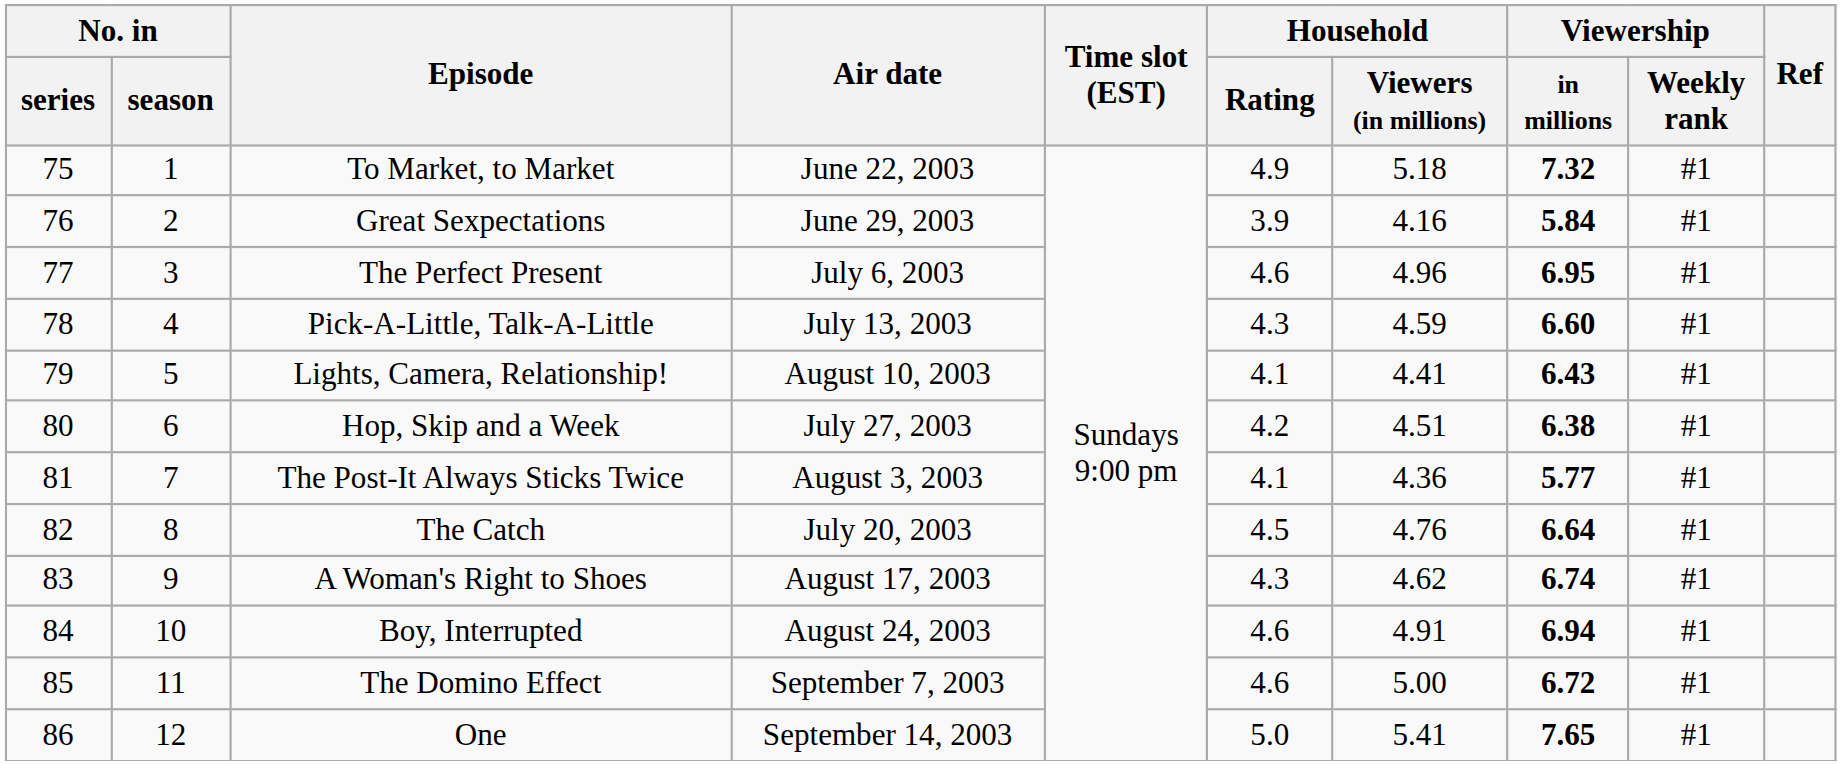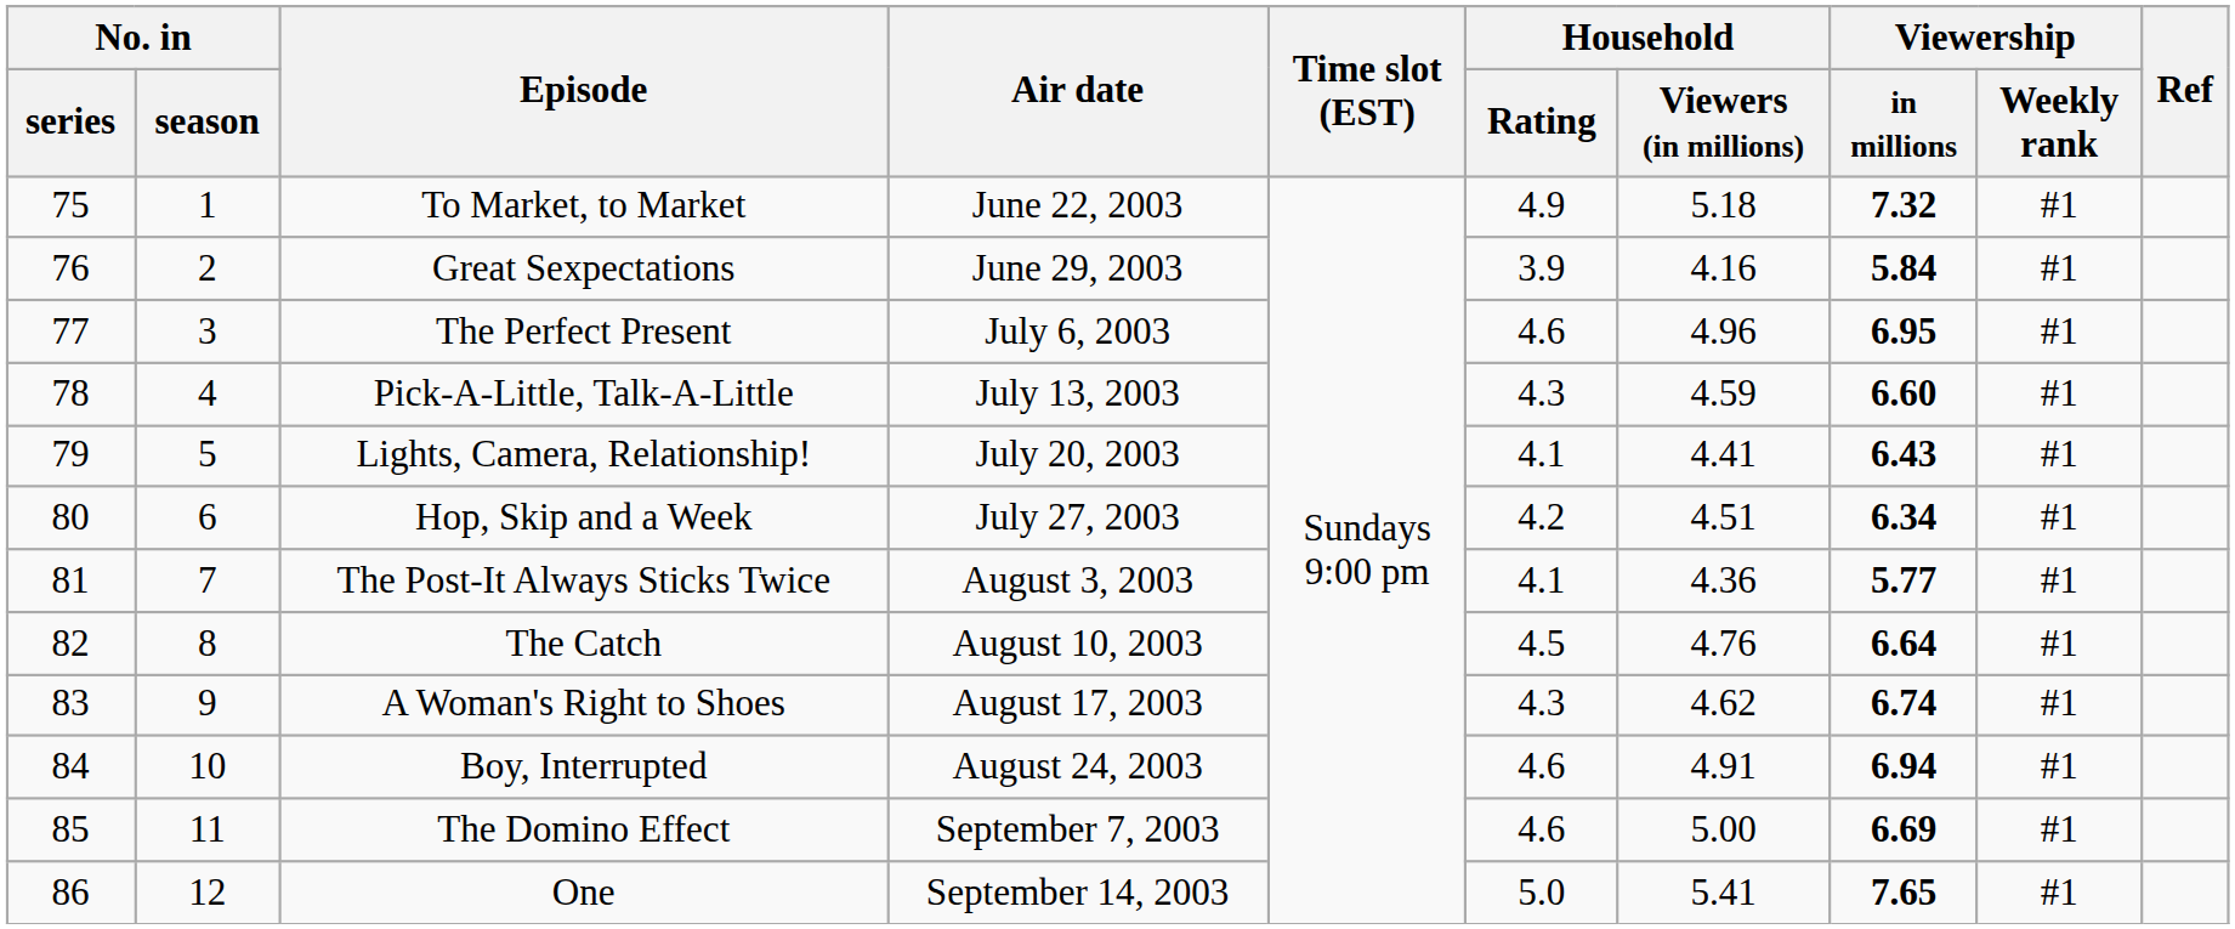 <table class="wikitable" style="font-size:90%; text-align:center; width: 96%; margin-left: auto; margin-right: auto;">
 <tr>
 <th colspan="2">No. in</th>
 <th rowspan="2">Episode</th>
 <th rowspan="2">Air date</th>
 <th rowspan="2">Time slot<br>(EST)</th>
 <th colspan="2">Household</th>
 <th colspan="2">Viewership</th>
 <th rowspan="2">Ref</th>
 </tr>
 <tr>
 <th>series</th>
 <th>season</th>
 <th>Rating</th>
 <th>Viewers<br><small>(in millions)</small></th>
 <th><small>in<br>millions</small></th>
 <th>Weekly<br>rank</th>
 </tr>
 <tr>
 <td style="text-align:center">75</td>
 <td style="text-align:center">1</td>
 <td>To Market, to Market</td>
 <td>June 22, 2003</td>
 <td rowspan=22>Sundays<br> 9:00 pm</td>
 <td>4.9</td>
 <td>5.18</td>
 <td><strong>7.32</strong></td>
 <td>#1</td>
 <td></td>
 </tr>
 <tr>
 <td>76</td>
 <td>2</td>
 <td>Great Sexpectations</td>
 <td>June 29, 2003</td>
 <td>3.9</td>
 <td>4.16</td>
 <td><strong>5.84</strong></td>
 <td>#1</td>
 <td></td>
 </tr>
 <tr>
 <td>77</td>
 <td>3</td>
 <td>The Perfect Present</td>
 <td>July 6, 2003</td>
 <td>4.6</td>
 <td>4.96</td>
 <td><strong>6.95</strong></td>
 <td>#1</td>
 <td></td>
 </tr>
 <tr>
 <td>78</td>
 <td>4</td>
 <td>Pick-A-Little, Talk-A-Little</td>
 <td>July 13, 2003</td>
 <td>4.3</td>
 <td>4.59</td>
 <td><strong>6.60</strong></td>
 <td>#1</td>
 <td></td>
 </tr>
 <tr>
 <td>79</td>
 <td>5</td>
 <td>Lights, Camera, Relationship!</td>
-<td>August 10, 2003</td>
+<td>July 20, 2003</td>
 <td>4.1</td>
 <td>4.41</td>
 <td><strong>6.43</strong></td>
 <td>#1</td>
 <td></td>
 </tr>
 <tr>
 <td>80</td>
 <td>6</td>
 <td>Hop, Skip and a Week</td>
 <td>July 27, 2003</td>
 <td>4.2</td>
 <td>4.51</td>
-<td><strong>6.38</strong></td>
+<td><strong>6.34</strong></td>
 <td>#1</td>
 <td></td>
 </tr>
 <tr>
 <td>81</td>
 <td>7</td>
 <td>The Post-It Always Sticks Twice</td>
 <td>August 3, 2003</td>
 <td>4.1</td>
 <td>4.36</td>
 <td><strong>5.77</strong></td>
 <td>#1</td>
 <td></td>
 </tr>
 <tr>
 <td>82</td>
 <td>8</td>
 <td>The Catch</td>
-<td>July 20, 2003</td>
+<td>August 10, 2003</td>
 <td>4.5</td>
 <td>4.76</td>
 <td><strong>6.64</strong></td>
 <td>#1</td>
 <td></td>
 </tr>
 <tr>
 <td>83</td>
 <td>9</td>
 <td>A Woman's Right to Shoes</td>
 <td>August 17, 2003</td>
 <td>4.3</td>
 <td>4.62</td>
 <td><strong>6.74</strong></td>
 <td>#1</td>
 <td></td>
 </tr>
 <tr>
 <td>84</td>
 <td>10</td>
 <td>Boy, Interrupted</td>
 <td>August 24, 2003</td>
 <td>4.6</td>
 <td>4.91</td>
 <td><strong>6.94</strong></td>
 <td>#1</td>
 <td></td>
 </tr>
 <tr>
 <td>85</td>
 <td>11</td>
 <td>The Domino Effect</td>
 <td>September 7, 2003</td>
 <td>4.6</td>
 <td>5.00</td>
-<td><strong>6.72</strong></td>
+<td><strong>6.69</strong></td>
 <td>#1</td>
 <td></td>
 </tr>
 <tr>
 <td>86</td>
 <td>12</td>
 <td>One</td>
 <td>September 14, 2003</td>
 <td>5.0</td>
 <td>5.41</td>
 <td><strong>7.65</strong></td>
 <td>#1</td>
 <td></td>
 </tr>
 </table>
